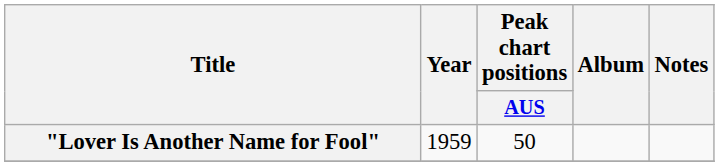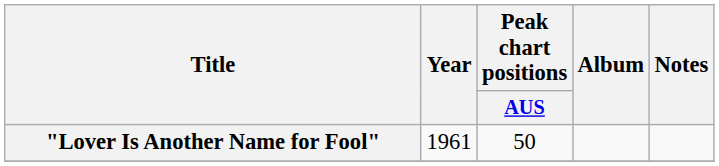 <table class="wikitable plainrowheaders" style="text-align:center;" border="1">
 <tr>
 <th scope="col" rowspan="2" style="width:18em;">Title</th>
 <th scope="col" rowspan="2">Year</th>
 <th scope="col" colspan="1">Peak chart positions</th>
 <th scope="col" rowspan="2">Album</th>
 <th scope="col" rowspan="2">Notes</th>
 </tr>
 <tr>
 <th scope="col" style="width:3em;font-size:90%;"><a href='#'>AUS</a><br></th>
 </tr>
 <tr>
 <th scope="row">"Lover Is Another Name for Fool"</th>
-<td>1959</td>
+<td>1961</td>
 <td>50</td>
 <td></td>
 <td></td>
 </tr>
 <tr>
 </tr>
 </table>
